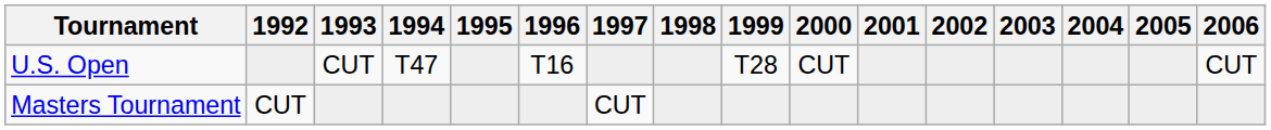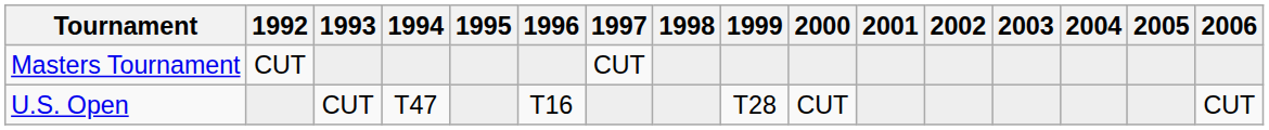 <table class="wikitable" style="font-size:95%;text-align:center;">
 <tr>
 <th>Tournament</th>
 <th>1992</th>
 <th>1993</th>
 <th>1994</th>
 <th>1995</th>
 <th>1996</th>
 <th>1997</th>
 <th>1998</th>
 <th>1999</th>
 <th>2000</th>
 <th>2001</th>
 <th>2002</th>
 <th>2003</th>
 <th>2004</th>
 <th>2005</th>
 <th>2006</th>
 </tr>
 <tr>
+<td align=left><a href='#'>Masters Tournament</a></td>
+<td>CUT</td>
+<td style="background:#eeeeee;"></td>
+<td style="background:#eeeeee;"></td>
+<td style="background:#eeeeee;"></td>
+<td style="background:#eeeeee;"></td>
+<td>CUT</td>
+<td style="background:#eeeeee;"></td>
+<td style="background:#eeeeee;"></td>
+<td style="background:#eeeeee;"></td>
+<td style="background:#eeeeee;"></td>
+<td style="background:#eeeeee;"></td>
+<td style="background:#eeeeee;"></td>
+<td style="background:#eeeeee;"></td>
+<td style="background:#eeeeee;"></td>
+<td style="background:#eeeeee;"></td>
+</tr>
+<tr>
 <td align=left><a href='#'>U.S. Open</a></td>
 <td style="background:#eeeeee;"></td>
 <td>CUT</td>
 <td>T47</td>
 <td style="background:#eeeeee;"></td>
 <td>T16</td>
 <td style="background:#eeeeee;"></td>
 <td style="background:#eeeeee;"></td>
 <td>T28</td>
 <td>CUT</td>
 <td style="background:#eeeeee;"></td>
 <td style="background:#eeeeee;"></td>
 <td style="background:#eeeeee;"></td>
 <td style="background:#eeeeee;"></td>
 <td style="background:#eeeeee;"></td>
 <td>CUT</td>
 </tr>
-<tr>
-<td align=left><a href='#'>Masters Tournament</a></td>
-<td>CUT</td>
-<td style="background:#eeeeee;"></td>
-<td style="background:#eeeeee;"></td>
-<td style="background:#eeeeee;"></td>
-<td style="background:#eeeeee;"></td>
-<td>CUT</td>
-<td style="background:#eeeeee;"></td>
-<td style="background:#eeeeee;"></td>
-<td style="background:#eeeeee;"></td>
-<td style="background:#eeeeee;"></td>
-<td style="background:#eeeeee;"></td>
-<td style="background:#eeeeee;"></td>
-<td style="background:#eeeeee;"></td>
-<td style="background:#eeeeee;"></td>
-<td style="background:#eeeeee;"></td>
-</tr>
 </table>
